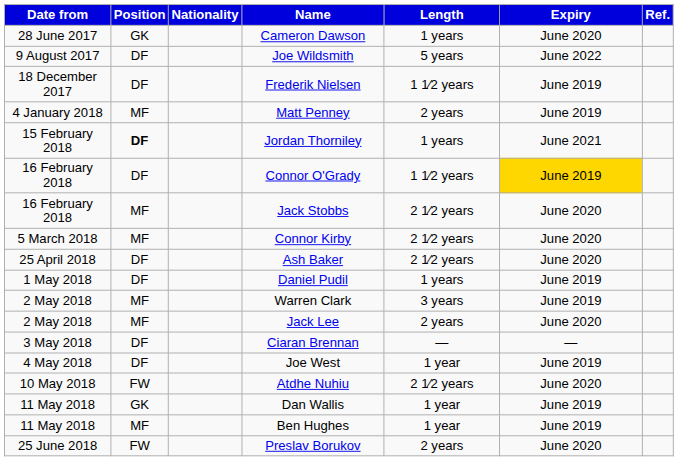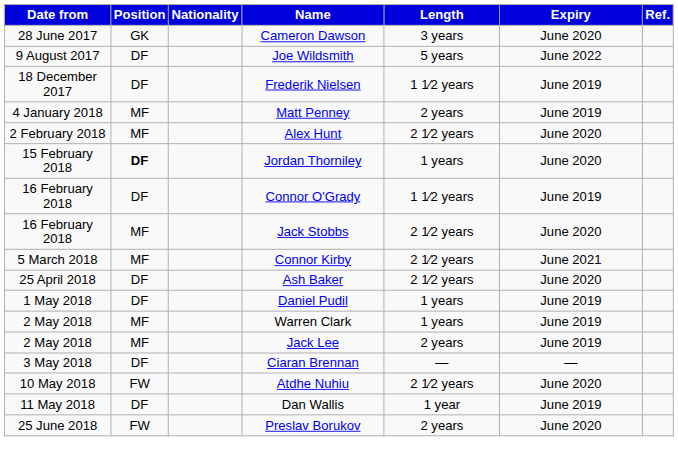 <table class="wikitable"  style="text-align:center; font-size:90%; ">
 <tr>
 <th style="background:#00d; color:#fff; width:110px;">Date from</th>
 <th style="background:#00d; color:#fff; width:50px;">Position</th>
 <th style="background:#00d; color:#fff; width:50px;">Nationality</th>
 <th style="background:#00d; color:#fff; width:150px;">Name</th>
 <th style="background:#00d; color:#fff; width:120px;">Length</th>
 <th style="background:#00d; color:#fff; width:150px;">Expiry</th>
 <th style="background:#00d; color:#fff; width:25px;">Ref.</th>
 </tr>
 <tr>
 <td>28 June 2017</td>
 <td>GK</td>
 <td></td>
 <td><a href='#'>Cameron Dawson</a></td>
-<td>1 years</td>
+<td>3 years</td>
 <td>June 2020</td>
 <td></td>
 </tr>
 <tr>
 <td>9 August 2017</td>
 <td>DF</td>
 <td></td>
 <td><a href='#'>Joe Wildsmith</a></td>
 <td>5 years</td>
 <td>June 2022</td>
 <td></td>
 </tr>
 <tr>
 <td>18 December 2017</td>
 <td>DF</td>
 <td></td>
 <td><a href='#'>Frederik Nielsen</a></td>
 <td>1 1⁄2 years</td>
 <td>June 2019</td>
 <td></td>
 </tr>
 <tr>
 <td>4 January 2018</td>
 <td>MF</td>
 <td></td>
 <td><a href='#'>Matt Penney</a></td>
 <td>2 years</td>
 <td>June 2019</td>
 <td></td>
 </tr>
 <tr>
+<td>2 February 2018</td>
+<td>MF</td>
+<td></td>
+<td><a href='#'>Alex Hunt</a></td>
+<td>2 1⁄2 years</td>
+<td>June 2020</td>
+<td></td>
+</tr>
+<tr>
 <td>15 February 2018</td>
 <td><strong>DF</strong></td>
 <td></td>
 <td><a href='#'>Jordan Thorniley</a></td>
 <td>1 years</td>
-<td>June 2021</td>
+<td>June 2020</td>
 <td></td>
 </tr>
 <tr>
 <td>16 February 2018</td>
 <td>DF</td>
 <td></td>
 <td><a href='#'>Connor O'Grady</a></td>
 <td>1 1⁄2 years</td>
-<td style="background: gold;">June 2019</td>
+<td>June 2019</td>
 <td></td>
 </tr>
 <tr>
 <td>16 February 2018</td>
 <td>MF</td>
 <td></td>
 <td><a href='#'>Jack Stobbs</a></td>
 <td>2 1⁄2 years</td>
 <td>June 2020</td>
 <td></td>
 </tr>
 <tr>
 <td>5 March 2018</td>
 <td>MF</td>
 <td></td>
 <td><a href='#'>Connor Kirby</a></td>
 <td>2 1⁄2 years</td>
-<td>June 2020</td>
+<td>June 2021</td>
 <td></td>
 </tr>
 <tr>
 <td>25 April 2018</td>
 <td>DF</td>
 <td></td>
 <td><a href='#'>Ash Baker</a></td>
 <td>2 1⁄2 years</td>
 <td>June 2020</td>
 <td></td>
 </tr>
 <tr>
 <td>1 May 2018</td>
 <td>DF</td>
 <td></td>
 <td><a href='#'>Daniel Pudil</a></td>
 <td>1 years</td>
 <td>June 2019</td>
 <td></td>
 </tr>
 <tr>
 <td>2 May 2018</td>
 <td>MF</td>
 <td></td>
 <td>Warren Clark</td>
-<td>3 years</td>
+<td>1 years</td>
 <td>June 2019</td>
 <td></td>
 </tr>
 <tr>
 <td>2 May 2018</td>
 <td>MF</td>
 <td></td>
 <td><a href='#'>Jack Lee</a></td>
 <td>2 years</td>
-<td>June 2020</td>
+<td>June 2019</td>
 <td></td>
 </tr>
 <tr>
 <td>3 May 2018</td>
 <td>DF</td>
 <td></td>
 <td><a href='#'>Ciaran Brennan</a></td>
 <td>—</td>
 <td>—</td>
-<td></td>
-</tr>
-<tr>
-<td>4 May 2018</td>
-<td>DF</td>
-<td></td>
-<td>Joe West</td>
-<td>1 year</td>
-<td>June 2019</td>
 <td></td>
 </tr>
 <tr>
 <td>10 May 2018</td>
 <td>FW</td>
 <td></td>
 <td><a href='#'>Atdhe Nuhiu</a></td>
 <td>2 1⁄2 years</td>
 <td>June 2020</td>
 <td></td>
 </tr>
 <tr>
 <td>11 May 2018</td>
-<td>GK</td>
+<td>DF</td>
 <td></td>
 <td>Dan Wallis</td>
-<td>1 year</td>
-<td>June 2019</td>
-<td></td>
-</tr>
-<tr>
-<td>11 May 2018</td>
-<td>MF</td>
-<td></td>
-<td>Ben Hughes</td>
 <td>1 year</td>
 <td>June 2019</td>
 <td></td>
 </tr>
 <tr>
 <td>25 June 2018</td>
 <td>FW</td>
 <td></td>
 <td><a href='#'>Preslav Borukov</a></td>
 <td>2 years</td>
 <td>June 2020</td>
 <td></td>
 </tr>
 </table>
